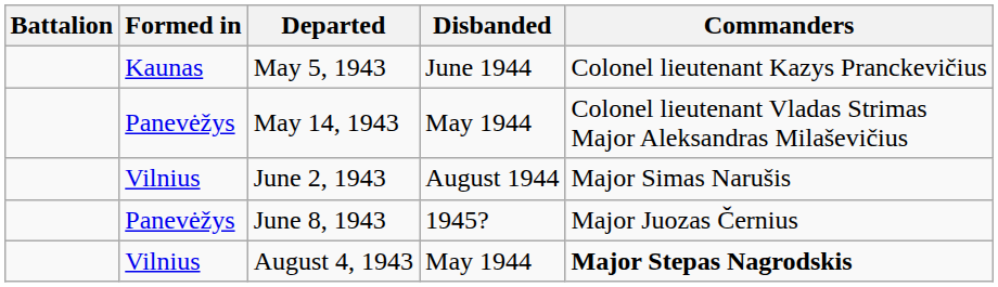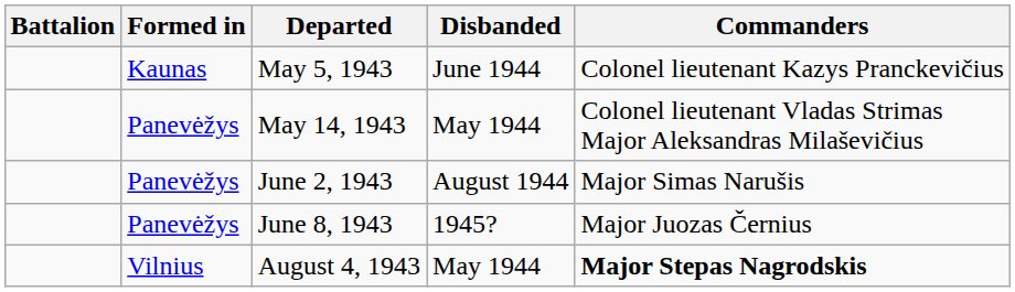 <table class=wikitable align=right  style="margin: 0 0 1em 1em;">
 <tr>
 <th>Battalion</th>
 <th>Formed in</th>
 <th>Departed</th>
 <th>Disbanded</th>
 <th>Commanders</th>
 </tr>
 <tr>
 <td></td>
 <td><a href='#'>Kaunas</a></td>
 <td>May 5, 1943</td>
 <td>June 1944</td>
 <td>Colonel lieutenant Kazys Pranckevičius</td>
 </tr>
 <tr>
 <td></td>
 <td><a href='#'>Panevėžys</a></td>
 <td>May 14, 1943</td>
 <td>May 1944</td>
 <td>Colonel lieutenant Vladas Strimas<br>Major Aleksandras Milaševičius</td>
 </tr>
 <tr>
 <td></td>
-<td><a href='#'>Vilnius</a></td>
+<td><a href='#'>Panevėžys</a></td>
 <td>June 2, 1943</td>
 <td>August 1944</td>
 <td>Major Simas Narušis</td>
 </tr>
 <tr>
 <td></td>
 <td><a href='#'>Panevėžys</a></td>
 <td>June 8, 1943</td>
 <td>1945?</td>
 <td>Major Juozas Černius</td>
 </tr>
 <tr>
 <td></td>
 <td><a href='#'>Vilnius</a></td>
 <td>August 4, 1943</td>
 <td>May 1944</td>
 <td><strong>Major Stepas Nagrodskis</strong></td>
 </tr>
 </table>
